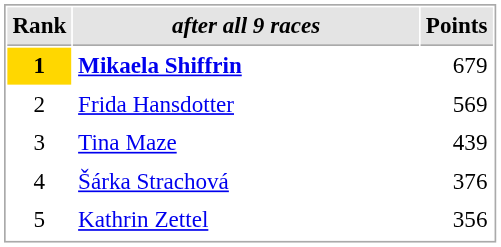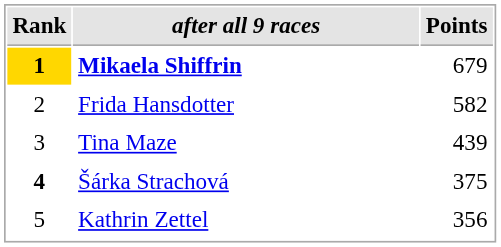 <table cellspacing="1" cellpadding="3" style="border:1px solid #aaa; font-size:86%;">
 <tr style="background:#e4e4e4;">
 <th style="border-bottom:1px solid #aaa; width:10px;">Rank</th>
 <th style="border-bottom:1px solid #aaa; width:200px;"><em>after all 9 races</em></th>
 <th style="border-bottom:1px solid #aaa; width:20px;">Points</th>
 </tr>
 <tr>
 <td style="background: gold; text-align:center;"><strong>1</strong></td>
 <td> <strong><a href='#'>Mikaela Shiffrin</a> </strong></td>
 <td align="right">679</td>
 </tr>
 <tr>
 <td style="text-align:center;">2</td>
 <td> <a href='#'>Frida Hansdotter</a></td>
-<td align="right">569</td>
+<td align="right">582</td>
 </tr>
 <tr>
 <td style="text-align:center;">3</td>
 <td> <a href='#'>Tina Maze</a></td>
 <td align="right">439</td>
 </tr>
 <tr>
-<td style="text-align:center;">4</td>
+<td style="text-align:center;"><strong>4</strong></td>
 <td> <a href='#'>Šárka Strachová</a></td>
-<td align="right">376</td>
+<td align="right">375</td>
 </tr>
 <tr>
 <td style="text-align:center;">5</td>
 <td> <a href='#'>Kathrin Zettel</a></td>
 <td align="right">356</td>
 </tr>
 </table>
